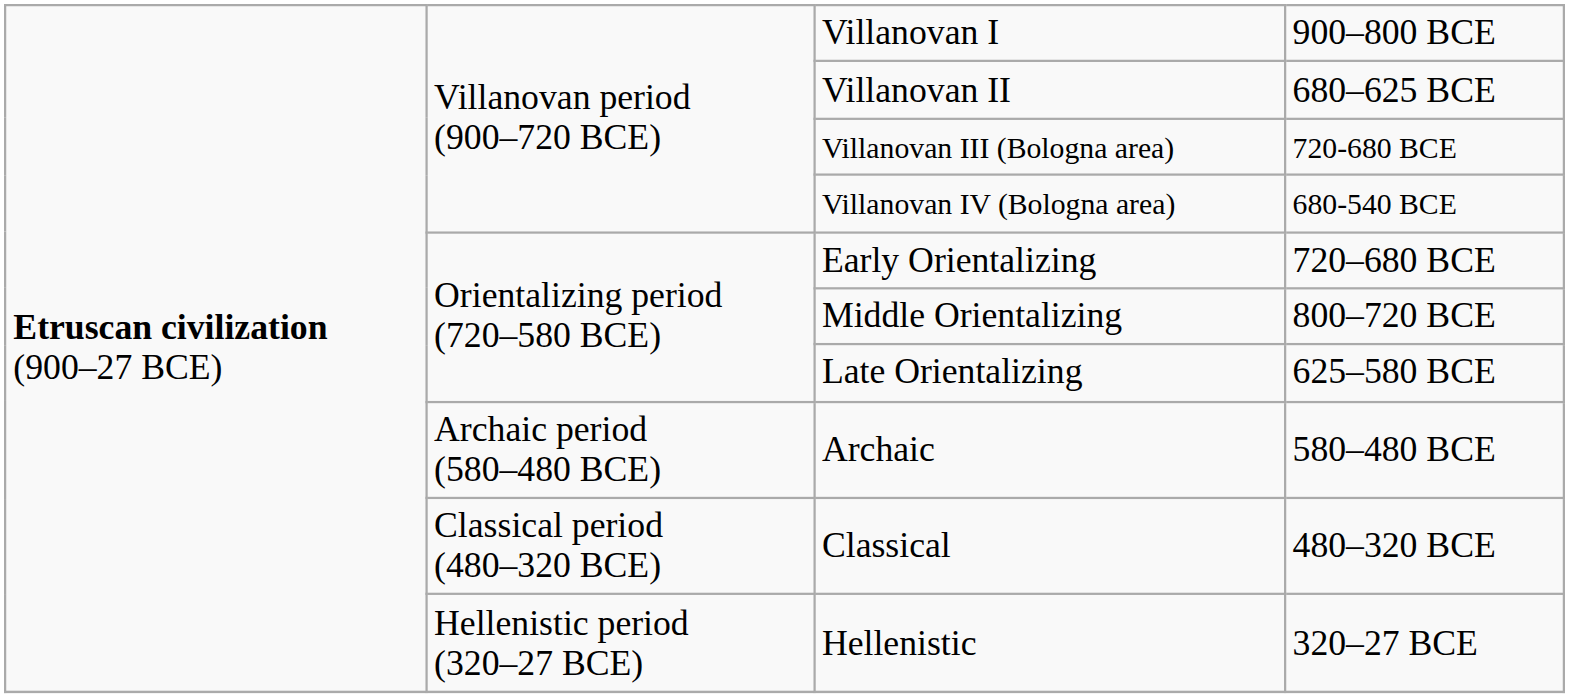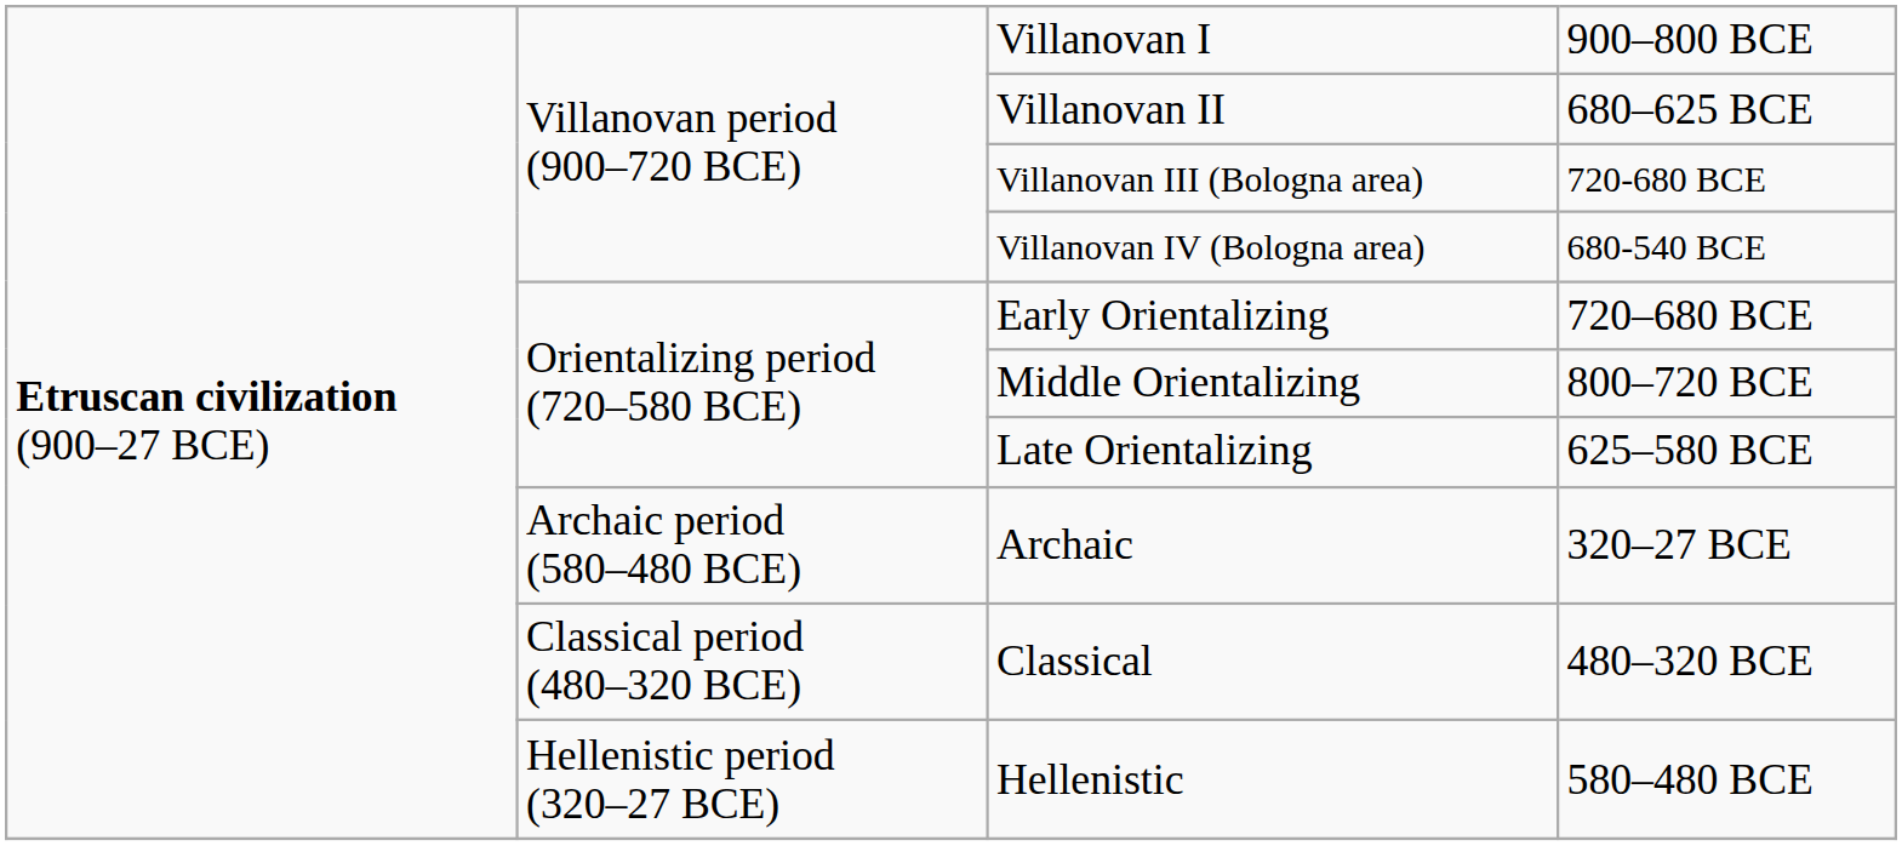 <table class="wikitable" width=700px>
 <tr>
 <td rowspan=10><strong>Etruscan civilization</strong><br>(900–27 BCE)</td>
 <td rowspan=4>Villanovan period<br>(900–720 BCE)</td>
 <td>Villanovan I</td>
 <td>900–800 BCE</td>
 </tr>
 <tr>
 <td>Villanovan II</td>
 <td>680–625 BCE</td>
 </tr>
 <tr>
 <td><small>Villanovan III (Bologna area)</small></td>
 <td><small>720-680 BCE </small></td>
 </tr>
 <tr>
 <td><small>Villanovan IV (Bologna area)</small></td>
 <td><small>680-540 BCE </small></td>
 </tr>
 <tr>
 <td rowspan=3>Orientalizing period<br>(720–580 BCE)</td>
 <td>Early Orientalizing</td>
 <td>720–680 BCE</td>
 </tr>
 <tr>
 <td>Middle Orientalizing</td>
 <td>800–720 BCE</td>
 </tr>
 <tr>
 <td>Late Orientalizing</td>
 <td>625–580 BCE</td>
 </tr>
 <tr>
 <td rowspan=1>Archaic period<br>(580–480 BCE)</td>
 <td>Archaic</td>
-<td>580–480 BCE</td>
+<td>320–27 BCE</td>
 </tr>
 <tr>
 <td rowspan=1>Classical period<br>(480–320 BCE)</td>
 <td>Classical</td>
 <td>480–320 BCE</td>
 </tr>
 <tr>
 <td rowspan=1>Hellenistic period<br>(320–27 BCE)</td>
 <td>Hellenistic</td>
-<td>320–27 BCE</td>
+<td>580–480 BCE</td>
 </tr>
 <tr>
 </tr>
 </table>
